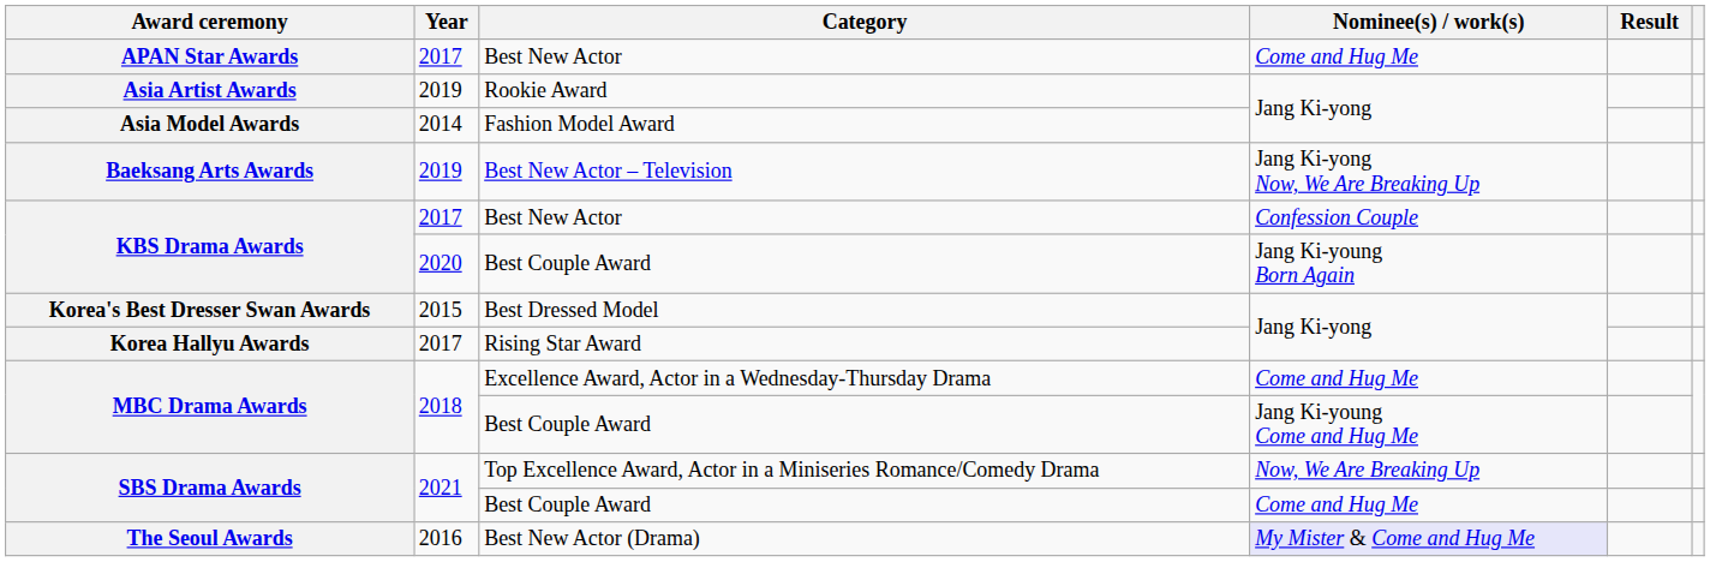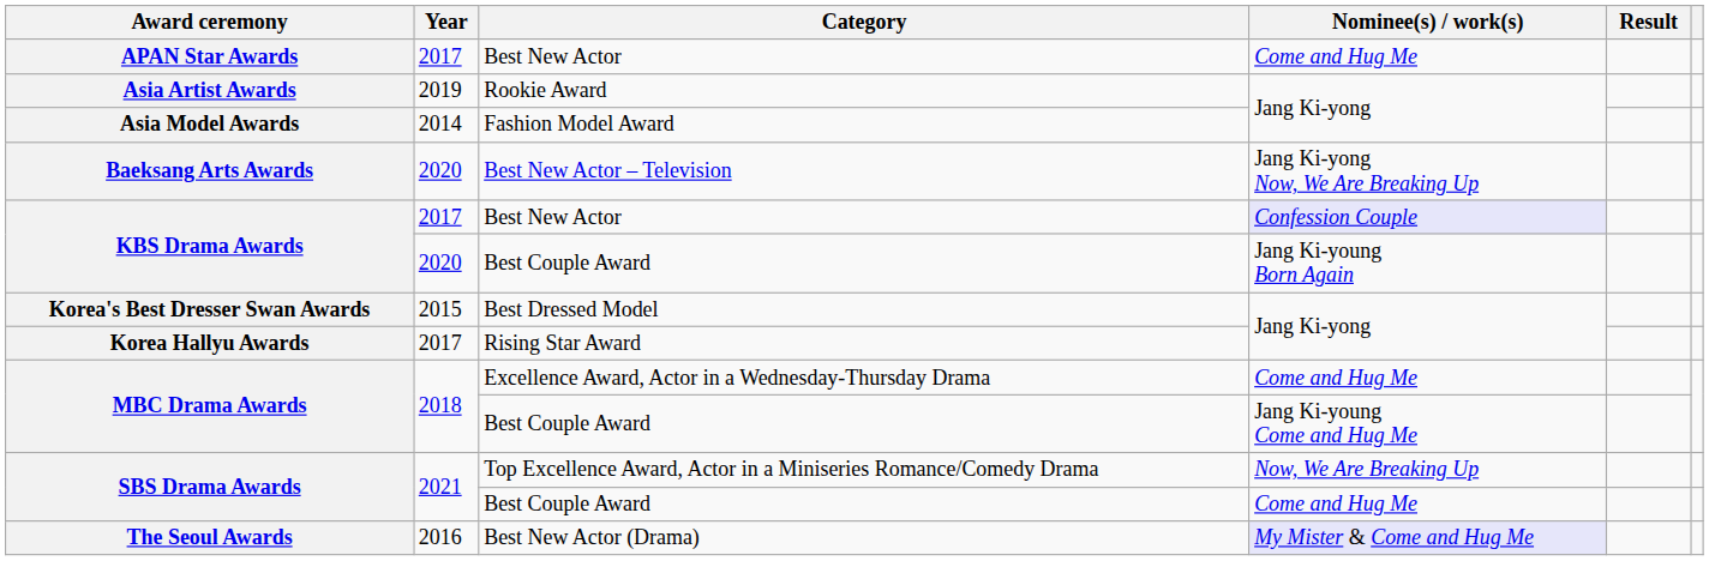 <table class="wikitable plainrowheaders sortable" style="width:100%">
 <tr>
 <th scope="col">Award ceremony</th>
 <th scope="col">Year</th>
 <th scope="col">Category</th>
 <th scope="col">Nominee(s) / work(s)</th>
 <th scope="col">Result</th>
 <th scope="col" class="unsortable"></th>
 </tr>
 <tr>
 <th scope="row"><a href='#'>APAN Star Awards</a></th>
 <td><a href='#'>2017</a></td>
 <td>Best New Actor</td>
 <td><em><a href='#'>Come and Hug Me</a></em></td>
 <td></td>
 <td style="text-align:center"></td>
 </tr>
 <tr>
 <th scope="row"><a href='#'>Asia Artist Awards</a></th>
 <td>2019</td>
 <td>Rookie Award</td>
 <td rowspan="2">Jang Ki-yong</td>
 <td></td>
 <td style="text-align:center"></td>
 </tr>
 <tr>
 <th scope="row">Asia Model Awards</th>
 <td>2014</td>
 <td>Fashion Model Award</td>
 <td></td>
 <td style="text-align:center"></td>
 </tr>
 <tr>
 <th scope="row"><a href='#'>Baeksang Arts Awards</a></th>
-<td><a href='#'>2019</a></td>
+<td><a href='#'>2020</a></td>
 <td><a href='#'>Best New Actor – Television</a></td>
 <td>Jang Ki-yong <br><em><a href='#'>Now, We Are Breaking Up</a></em></td>
 <td></td>
 <td style="text-align:center"></td>
 </tr>
 <tr>
 <th scope="row" rowspan="2"><a href='#'>KBS Drama Awards</a></th>
 <td><a href='#'>2017</a></td>
 <td>Best New Actor</td>
-<td><em><a href='#'>Confession Couple</a></em></td>
+<td style="background: lavender;"><em><a href='#'>Confession Couple</a></em></td>
 <td></td>
 <td style="text-align:center"></td>
 </tr>
 <tr>
 <td><a href='#'>2020</a></td>
 <td>Best Couple Award</td>
 <td>Jang Ki-young  <br> <em><a href='#'>Born Again</a></em></td>
 <td></td>
 <td></td>
 </tr>
 <tr>
 <th scope="row">Korea's Best Dresser Swan Awards</th>
 <td>2015</td>
 <td>Best Dressed Model</td>
 <td rowspan="2">Jang Ki-yong</td>
 <td></td>
 <td style="text-align:center"></td>
 </tr>
 <tr>
 <th scope="row">Korea Hallyu Awards</th>
 <td>2017</td>
 <td>Rising Star Award</td>
 <td></td>
 <td style="text-align:center"></td>
 </tr>
 <tr>
 <th scope="row" rowspan="2"><a href='#'>MBC Drama Awards</a></th>
 <td rowspan="2"><a href='#'>2018</a></td>
 <td>Excellence Award, Actor in a Wednesday-Thursday Drama</td>
 <td><em><a href='#'>Come and Hug Me</a></em></td>
 <td></td>
 <td rowspan="2" style="text-align:center"></td>
 </tr>
 <tr>
 <td>Best Couple Award</td>
 <td>Jang Ki-young   <br>  <em><a href='#'>Come and Hug Me</a></em></td>
 <td></td>
 </tr>
 <tr>
 <th scope="row"  rowspan="2"><a href='#'>SBS Drama Awards</a></th>
 <td rowspan="2"><a href='#'>2021</a></td>
 <td>Top Excellence Award, Actor in a Miniseries Romance/Comedy Drama</td>
 <td><em><a href='#'>Now, We Are Breaking Up</a></em></td>
 <td></td>
 <td style="text-align:center"></td>
 </tr>
 <tr>
 <td>Best Couple Award</td>
 <td><em><a href='#'>Come and Hug Me</a></em></td>
 <td></td>
 <td style="text-align:center"></td>
 </tr>
 <tr>
 <th scope="row"><a href='#'>The Seoul Awards</a></th>
 <td>2016</td>
 <td>Best New Actor (Drama)</td>
 <td style="background: lavender;"><em><a href='#'>My Mister</a></em> & <em><a href='#'>Come and Hug Me</a></em></td>
 <td></td>
 <td style="text-align:center"></td>
 </tr>
 </table>
